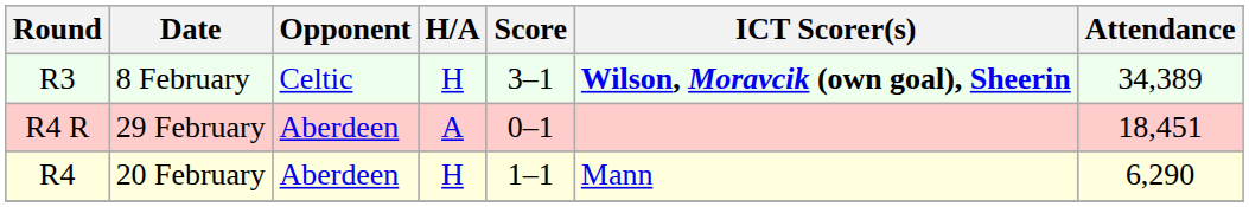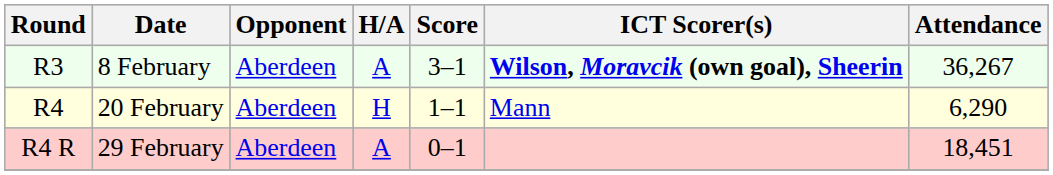 <table class="wikitable" style="text-align:center">
 <tr>
 <th>Round</th>
 <th>Date</th>
 <th>Opponent</th>
 <th>H/A</th>
 <th>Score</th>
 <th>ICT Scorer(s)</th>
 <th>Attendance</th>
 </tr>
 <tr bgcolor=#EEFFEE>
 <td>R3</td>
 <td align=left>8 February</td>
-<td align=left><a href='#'>Celtic</a></td>
-<td><a href='#'>H</a></td>
+<td align=left><a href='#'>Aberdeen</a></td>
+<td><a href='#'>A</a></td>
 <td>3–1</td>
 <td align=left><strong><a href='#'>Wilson</a>, <em><a href='#'>Moravcik</a></em> (own goal), <a href='#'>Sheerin</a></strong></td>
-<td>34,389</td>
+<td>36,267</td>
+</tr>
+<tr bgcolor=#FFFFDD>
+<td>R4</td>
+<td align=left>20 February</td>
+<td align=left><a href='#'>Aberdeen</a></td>
+<td><a href='#'>H</a></td>
+<td>1–1</td>
+<td align=left><a href='#'>Mann</a></td>
+<td>6,290</td>
 </tr>
 <tr bgcolor=#FFCCCC>
 <td>R4 R</td>
 <td align=left>29 February</td>
 <td align=left><a href='#'>Aberdeen</a></td>
 <td><a href='#'>A</a></td>
 <td>0–1</td>
 <td align=left></td>
 <td>18,451</td>
 </tr>
-<tr bgcolor=#FFFFDD>
-<td>R4</td>
-<td align=left>20 February</td>
-<td align=left><a href='#'>Aberdeen</a></td>
-<td><a href='#'>H</a></td>
-<td>1–1</td>
-<td align=left><a href='#'>Mann</a></td>
-<td>6,290</td>
-</tr>
 <tr>
 </tr>
 </table>
